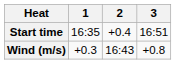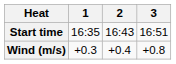 <table class="wikitable" style="text-align:center">
 <tr>
 <th>Heat</th>
 <th>1</th>
 <th>2</th>
 <th>3</th>
 </tr>
 <tr>
 <th>Start time</th>
 <td>16:35</td>
-<td>+0.4</td>
+<td>16:43</td>
 <td>16:51</td>
 </tr>
 <tr>
 <th>Wind (m/s)</th>
 <td>+0.3</td>
-<td>16:43</td>
+<td>+0.4</td>
 <td>+0.8</td>
 </tr>
 </table>
